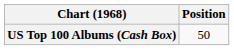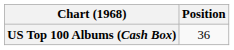 <table class="wikitable plainrowheaders" style="text-align:center">
 <tr>
 <th scope="col">Chart (1968)</th>
 <th scope="col">Position</th>
 </tr>
 <tr>
 <th scope="row">US Top 100 Albums (<em>Cash Box</em>)</th>
-<td>50</td>
+<td>36</td>
 </tr>
 </table>
